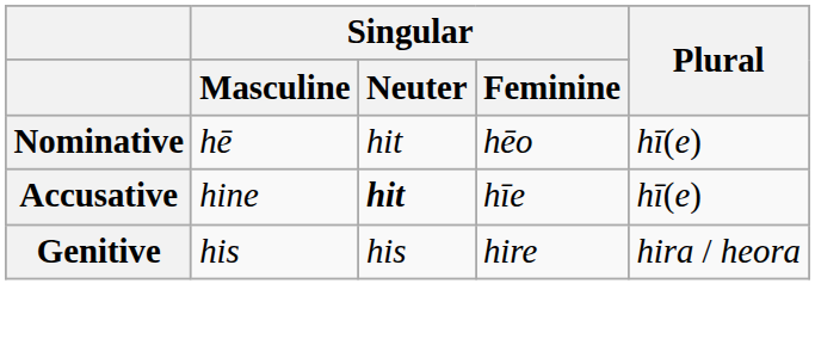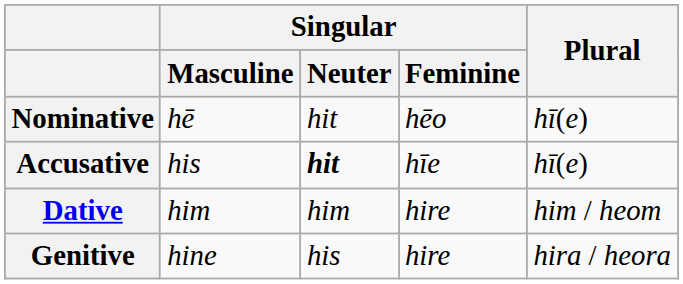 <table class="wikitable">
 <tr>
 <th></th>
 <th colspan="3">Singular</th>
 <th rowspan="2">Plural</th>
 </tr>
 <tr>
 <th></th>
 <th>Masculine</th>
 <th>Neuter</th>
 <th>Feminine</th>
 </tr>
 <tr>
 <th>Nominative</th>
 <td><em>hē</em></td>
 <td><em>hit</em></td>
 <td><em>hēo</em></td>
 <td><em>hī</em>(<em>e</em>)</td>
 </tr>
 <tr>
 <th>Accusative</th>
-<td><em>hine</em></td>
+<td><em>his</em></td>
 <td><strong><em>hit</em></strong></td>
 <td><em>hīe</em></td>
 <td><em>hī</em>(<em>e</em>)</td>
 </tr>
 <tr>
+<th><a href='#'>Dative</a></th>
+<td><em>him</em></td>
+<td><em>him</em></td>
+<td><em>hire</em></td>
+<td><em>him</em> / <em>heom</em></td>
+</tr>
+<tr>
 <th>Genitive</th>
-<td><em>his</em></td>
+<td><em>hine</em></td>
 <td><em>his</em></td>
 <td><em>hire</em></td>
 <td><em>hira</em> / <em>heora</em></td>
 </tr>
 </table>
